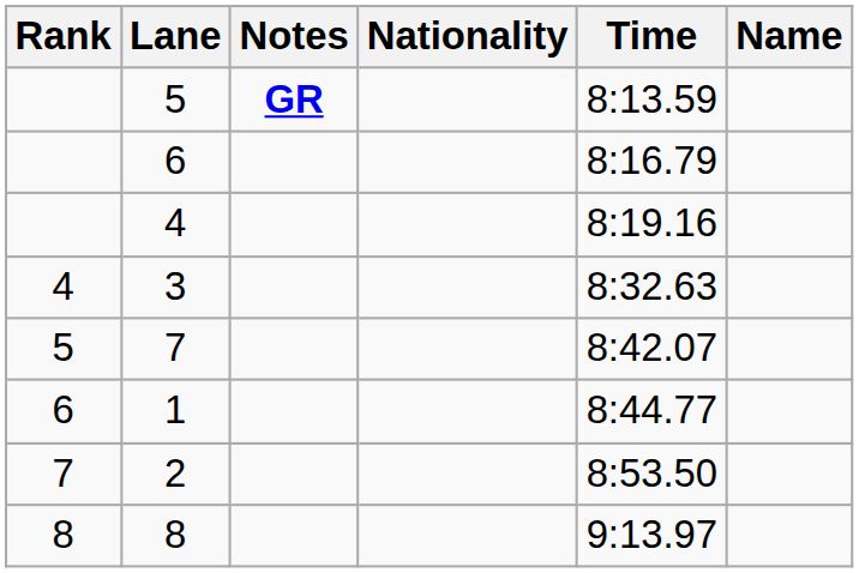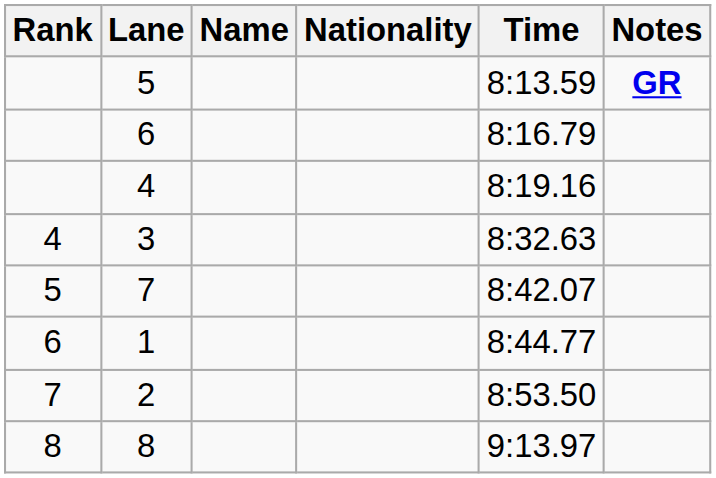 <table class="wikitable sortable" style="text-align:center">
 <tr>
 <th>Rank</th>
 <th>Lane</th>
-<th>Notes</th>
+<th>Name</th>
 <th>Nationality</th>
 <th>Time</th>
-<th>Name</th>
+<th>Notes</th>
 </tr>
 <tr>
 <td></td>
 <td>5</td>
-<td><strong><a href='#'>GR</a></strong></td>
+<td align="left"></td>
 <td align="left"></td>
 <td>8:13.59</td>
-<td align="left"></td>
+<td><strong><a href='#'>GR</a></strong></td>
 </tr>
 <tr>
 <td></td>
 <td>6</td>
-<td></td>
+<td align="left"></td>
 <td align="left"></td>
 <td>8:16.79</td>
-<td align="left"></td>
+<td></td>
 </tr>
 <tr>
 <td></td>
 <td>4</td>
-<td></td>
+<td align="left"></td>
 <td align="left"></td>
 <td>8:19.16</td>
-<td align="left"></td>
+<td></td>
 </tr>
 <tr>
 <td>4</td>
 <td>3</td>
-<td></td>
+<td align="left"></td>
 <td align="left"></td>
 <td>8:32.63</td>
-<td align="left"></td>
+<td></td>
 </tr>
 <tr>
 <td>5</td>
 <td>7</td>
-<td></td>
+<td align="left"></td>
 <td align="left"></td>
 <td>8:42.07</td>
-<td align="left"></td>
+<td></td>
 </tr>
 <tr>
 <td>6</td>
 <td>1</td>
-<td></td>
+<td align="left"></td>
 <td align="left"></td>
 <td>8:44.77</td>
-<td align="left"></td>
+<td></td>
 </tr>
 <tr>
 <td>7</td>
 <td>2</td>
-<td></td>
+<td align="left"></td>
 <td align="left"></td>
 <td>8:53.50</td>
-<td align="left"></td>
+<td></td>
 </tr>
 <tr>
 <td>8</td>
 <td>8</td>
-<td></td>
+<td align="left"></td>
 <td align="left"></td>
 <td>9:13.97</td>
-<td align="left"></td>
+<td></td>
 </tr>
 </table>
